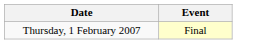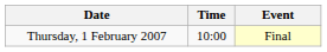 <table class = "wikitable" style="text-align:center;">
 <tr>
 <th width=220>Date</th>
+<th width=50>Time</th>
 <th width=100>Event</th>
 </tr>
 <tr>
 <td>Thursday, 1 February 2007</td>
+<td>10:00</td>
 <td bgcolor=ffffcc>Final</td>
 </tr>
 </table>
